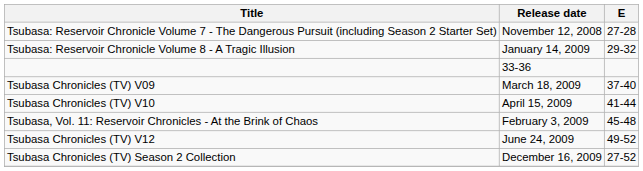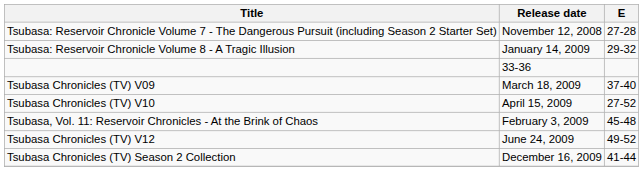 <table class="wikitable">
 <tr>
 <th>Title</th>
 <th>Release date</th>
 <th>E</th>
 </tr>
 <tr>
 <td>Tsubasa: Reservoir Chronicle Volume 7 - The Dangerous Pursuit (including Season 2 Starter Set)</td>
 <td>November 12, 2008</td>
 <td>27-28</td>
 </tr>
 <tr>
 <td>Tsubasa: Reservoir Chronicle Volume 8 - A Tragic Illusion</td>
 <td>January 14, 2009</td>
 <td>29-32</td>
 </tr>
 <tr>
 <td></td>
 <td>33-36</td>
 </tr>
 <tr>
 <td>Tsubasa Chronicles (TV) V09</td>
 <td>March 18, 2009</td>
 <td>37-40</td>
 </tr>
 <tr>
 <td>Tsubasa Chronicles (TV) V10</td>
 <td>April 15, 2009</td>
-<td>41-44</td>
+<td>27-52</td>
 </tr>
 <tr>
 <td>Tsubasa, Vol. 11: Reservoir Chronicles - At the Brink of Chaos</td>
 <td>February 3, 2009</td>
 <td>45-48</td>
 </tr>
 <tr>
 <td>Tsubasa Chronicles (TV) V12</td>
 <td>June 24, 2009</td>
 <td>49-52</td>
 </tr>
 <tr>
 <td>Tsubasa Chronicles (TV) Season 2 Collection</td>
 <td>December 16, 2009</td>
-<td>27-52</td>
+<td>41-44</td>
 </tr>
 <tr>
 </tr>
 </table>
